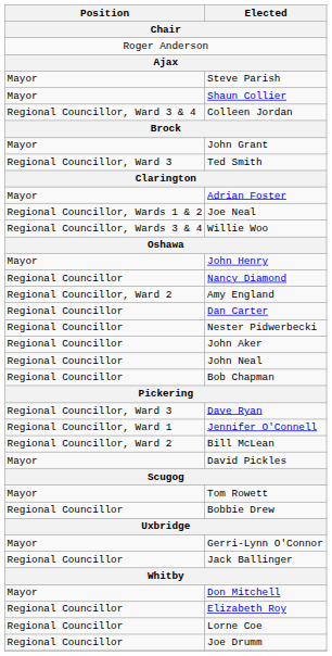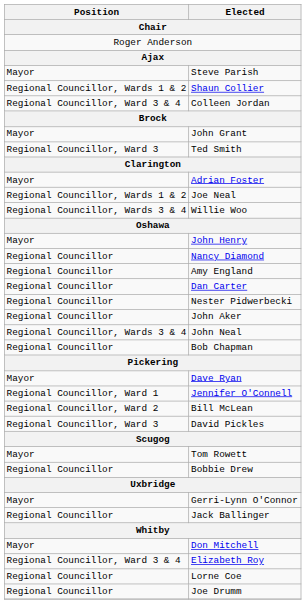 <table class="wikitable">
 <tr>
 <th bgcolor="#DDDDFF" width="250px">Position</th>
 <th bgcolor="#DDDDFF" width="150px">Elected</th>
 </tr>
 <tr>
 <th colspan="3">Chair</th>
 </tr>
 <tr>
 <td colspan="3" align="center">Roger Anderson</td>
 </tr>
 <tr>
 <th colspan="3">Ajax</th>
 </tr>
 <tr>
 <td>Mayor</td>
 <td>Steve Parish</td>
 </tr>
 <tr>
-<td>Mayor</td>
+<td>Regional Councillor, Wards 1 & 2</td>
 <td><a href='#'>Shaun Collier</a></td>
 </tr>
 <tr>
 <td>Regional Councillor, Ward 3 & 4</td>
 <td>Colleen Jordan</td>
 </tr>
 <tr>
 <th colspan="3">Brock</th>
 </tr>
 <tr>
 <td>Mayor</td>
 <td>John Grant</td>
 </tr>
 <tr>
 <td>Regional Councillor, Ward 3</td>
 <td>Ted Smith</td>
 </tr>
 <tr>
 <th colspan="3">Clarington</th>
 </tr>
 <tr>
 <td>Mayor</td>
 <td><a href='#'>Adrian Foster</a></td>
 </tr>
 <tr>
 <td>Regional Councillor, Wards 1 & 2</td>
 <td>Joe Neal</td>
 </tr>
 <tr>
 <td>Regional Councillor, Wards 3 & 4</td>
 <td>Willie Woo</td>
 </tr>
 <tr>
 <th colspan="3">Oshawa</th>
 </tr>
 <tr>
 <td>Mayor</td>
 <td><a href='#'>John Henry</a></td>
 </tr>
 <tr>
 <td>Regional Councillor</td>
 <td><a href='#'>Nancy Diamond</a></td>
 </tr>
 <tr>
-<td>Regional Councillor, Ward 2</td>
+<td>Regional Councillor</td>
 <td>Amy England</td>
 </tr>
 <tr>
 <td>Regional Councillor</td>
 <td><a href='#'>Dan Carter</a></td>
 </tr>
 <tr>
 <td>Regional Councillor</td>
 <td>Nester Pidwerbecki</td>
 </tr>
 <tr>
 <td>Regional Councillor</td>
 <td>John Aker</td>
 </tr>
 <tr>
-<td>Regional Councillor</td>
+<td>Regional Councillor, Wards 3 & 4</td>
 <td>John Neal</td>
 </tr>
 <tr>
 <td>Regional Councillor</td>
 <td>Bob Chapman</td>
 </tr>
 <tr>
 <th colspan="3">Pickering</th>
 </tr>
 <tr>
-<td>Regional Councillor, Ward 3</td>
+<td>Mayor</td>
 <td><a href='#'>Dave Ryan</a></td>
 </tr>
 <tr>
 <td>Regional Councillor, Ward 1</td>
 <td><a href='#'>Jennifer O'Connell</a></td>
 </tr>
 <tr>
 <td>Regional Councillor, Ward 2</td>
 <td>Bill McLean</td>
 </tr>
 <tr>
-<td>Mayor</td>
+<td>Regional Councillor, Ward 3</td>
 <td>David Pickles</td>
 </tr>
 <tr>
 <th colspan="3">Scugog</th>
 </tr>
 <tr>
 <td>Mayor</td>
 <td>Tom Rowett</td>
 </tr>
 <tr>
 <td>Regional Councillor</td>
 <td>Bobbie Drew</td>
 </tr>
 <tr>
 <th colspan="3">Uxbridge</th>
 </tr>
 <tr>
 <td>Mayor</td>
 <td>Gerri-Lynn O'Connor</td>
 </tr>
 <tr>
 <td>Regional Councillor</td>
 <td>Jack Ballinger</td>
 </tr>
 <tr>
 <th colspan="3">Whitby</th>
 </tr>
 <tr>
 <td>Mayor</td>
 <td><a href='#'>Don Mitchell</a></td>
 </tr>
 <tr>
-<td>Regional Councillor</td>
+<td>Regional Councillor, Ward 3 & 4</td>
 <td><a href='#'>Elizabeth Roy</a></td>
 </tr>
 <tr>
 <td>Regional Councillor</td>
 <td>Lorne Coe</td>
 </tr>
 <tr>
 <td>Regional Councillor</td>
 <td>Joe Drumm</td>
 </tr>
 <tr>
 </tr>
 </table>
